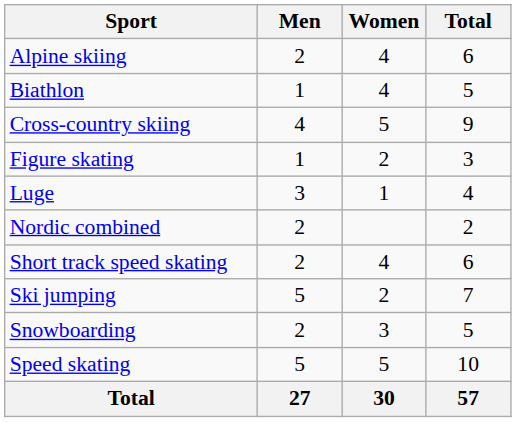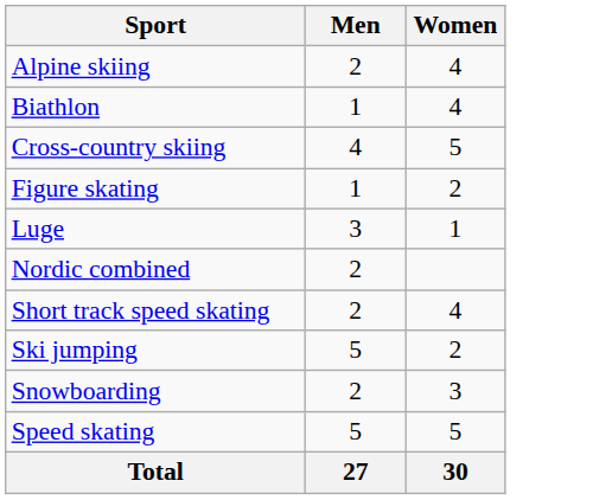 <table class="wikitable sortable" style="text-align:center">
 <tr>
 <th width=180>Sport</th>
 <th width=55>Men</th>
 <th width=55>Women</th>
-<th width=55>Total</th>
 </tr>
 <tr>
 <td align=left><a href='#'>Alpine skiing</a></td>
 <td>2</td>
 <td>4</td>
-<td>6</td>
 </tr>
 <tr>
 <td align=left><a href='#'>Biathlon</a></td>
 <td>1</td>
 <td>4</td>
-<td>5</td>
 </tr>
 <tr>
 <td align=left><a href='#'>Cross-country skiing</a></td>
 <td>4</td>
 <td>5</td>
-<td>9</td>
 </tr>
 <tr>
 <td align=left><a href='#'>Figure skating</a></td>
 <td>1</td>
 <td>2</td>
-<td>3</td>
 </tr>
 <tr>
 <td align=left><a href='#'>Luge</a></td>
 <td>3</td>
 <td>1</td>
-<td>4</td>
 </tr>
 <tr>
 <td align=left><a href='#'>Nordic combined</a></td>
 <td>2</td>
 <td></td>
-<td>2</td>
 </tr>
 <tr>
 <td align=left><a href='#'>Short track speed skating</a></td>
 <td>2</td>
 <td>4</td>
-<td>6</td>
 </tr>
 <tr>
 <td align=left><a href='#'>Ski jumping</a></td>
 <td>5</td>
 <td>2</td>
-<td>7</td>
 </tr>
 <tr>
 <td align=left><a href='#'>Snowboarding</a></td>
 <td>2</td>
 <td>3</td>
-<td>5</td>
 </tr>
 <tr>
 <td align=left><a href='#'>Speed skating</a></td>
 <td>5</td>
 <td>5</td>
-<td>10</td>
 </tr>
 <tr>
 <th>Total</th>
 <th>27</th>
 <th>30</th>
-<th>57</th>
 </tr>
 </table>
